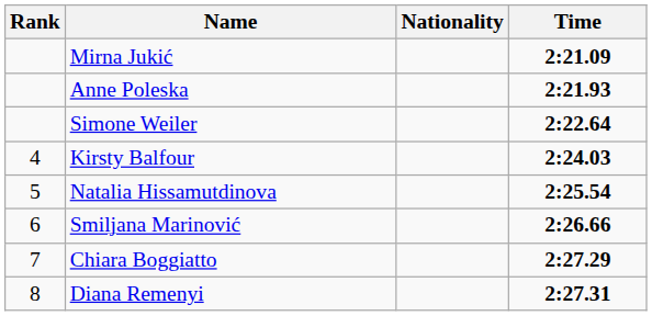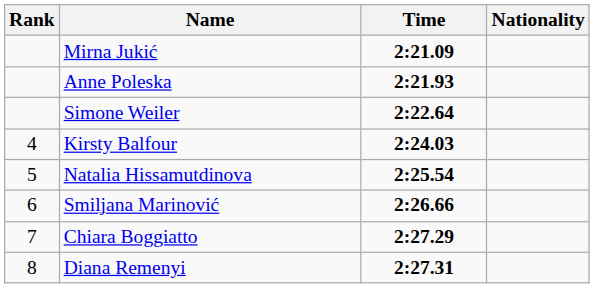 <table class="wikitable">
 <tr>
 <th>Rank</th>
 <th style="width: 15em">Name</th>
+<th style="width: 6em">Time</th>
 <th>Nationality</th>
-<th style="width: 6em">Time</th>
 </tr>
 <tr>
 <td align="center"></td>
 <td><a href='#'>Mirna Jukić</a></td>
+<td align="center"><strong>2:21.09</strong></td>
 <td></td>
-<td align="center"><strong>2:21.09</strong></td>
 </tr>
 <tr>
 <td align="center"></td>
 <td><a href='#'>Anne Poleska</a></td>
+<td align="center"><strong>2:21.93</strong></td>
 <td></td>
-<td align="center"><strong>2:21.93</strong></td>
 </tr>
 <tr>
 <td align="center"></td>
 <td><a href='#'>Simone Weiler</a></td>
+<td align="center"><strong>2:22.64</strong></td>
 <td></td>
-<td align="center"><strong>2:22.64</strong></td>
 </tr>
 <tr>
 <td align="center">4</td>
 <td><a href='#'>Kirsty Balfour</a></td>
+<td align="center"><strong>2:24.03</strong></td>
 <td></td>
-<td align="center"><strong>2:24.03</strong></td>
 </tr>
 <tr>
 <td align="center">5</td>
 <td><a href='#'>Natalia Hissamutdinova</a></td>
+<td align="center"><strong>2:25.54</strong></td>
 <td></td>
-<td align="center"><strong>2:25.54</strong></td>
 </tr>
 <tr>
 <td align="center">6</td>
 <td><a href='#'>Smiljana Marinović</a></td>
+<td align="center"><strong>2:26.66</strong></td>
 <td></td>
-<td align="center"><strong>2:26.66</strong></td>
 </tr>
 <tr>
 <td align="center">7</td>
 <td><a href='#'>Chiara Boggiatto</a></td>
+<td align="center"><strong>2:27.29</strong></td>
 <td></td>
-<td align="center"><strong>2:27.29</strong></td>
 </tr>
 <tr>
 <td align="center">8</td>
 <td><a href='#'>Diana Remenyi</a></td>
+<td align="center"><strong>2:27.31</strong></td>
 <td></td>
-<td align="center"><strong>2:27.31</strong></td>
 </tr>
 </table>
